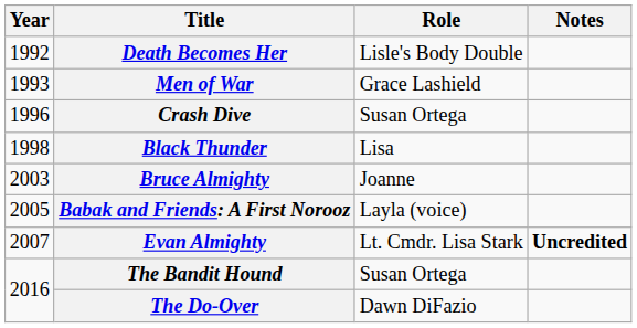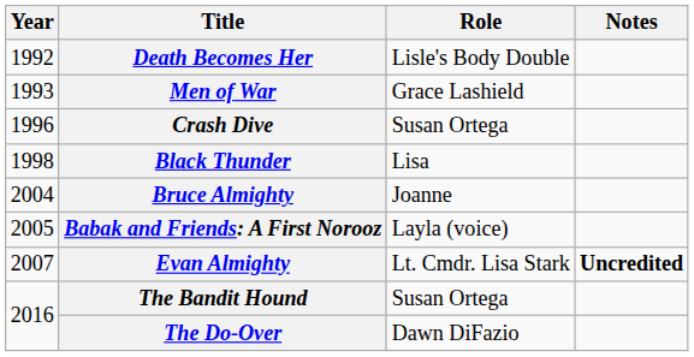 <table class="wikitable plainrowheaders sortable">
 <tr>
 <th scope="col">Year</th>
 <th scope="col">Title</th>
 <th colspan="1" scope="col">Role</th>
 <th scope="col" class="unsortable">Notes</th>
 </tr>
 <tr>
 <td>1992</td>
 <th scope=row><em><a href='#'>Death Becomes Her</a></em></th>
 <td>Lisle's Body Double</td>
 <td></td>
 </tr>
 <tr>
 <td>1993</td>
 <th scope=row><em><a href='#'>Men of War</a></em></th>
 <td>Grace Lashield</td>
 <td></td>
 </tr>
 <tr>
 <td>1996</td>
 <th scope=row><em>Crash Dive</em></th>
 <td>Susan Ortega</td>
 <td></td>
 </tr>
 <tr>
 <td>1998</td>
 <th scope=row><em><a href='#'>Black Thunder</a></em></th>
 <td>Lisa</td>
 <td></td>
 </tr>
 <tr>
-<td>2003</td>
+<td>2004</td>
 <th scope=row><em><a href='#'>Bruce Almighty</a></em></th>
 <td>Joanne</td>
 <td></td>
 </tr>
 <tr>
 <td>2005</td>
 <th scope=row><em><a href='#'>Babak and Friends</a>: A First Norooz</em></th>
 <td>Layla (voice)</td>
 <td></td>
 </tr>
 <tr>
 <td>2007</td>
 <th scope=row><em><a href='#'>Evan Almighty</a></em></th>
 <td>Lt. Cmdr. Lisa Stark</td>
 <td><strong>Uncredited</strong></td>
 </tr>
 <tr>
 <td rowspan="2">2016</td>
 <th scope=row><em>The Bandit Hound</em></th>
 <td>Susan Ortega</td>
 <td></td>
 </tr>
 <tr>
 <th scope=row><em><a href='#'>The Do-Over</a></em></th>
 <td>Dawn DiFazio</td>
 <td></td>
 </tr>
 </table>
